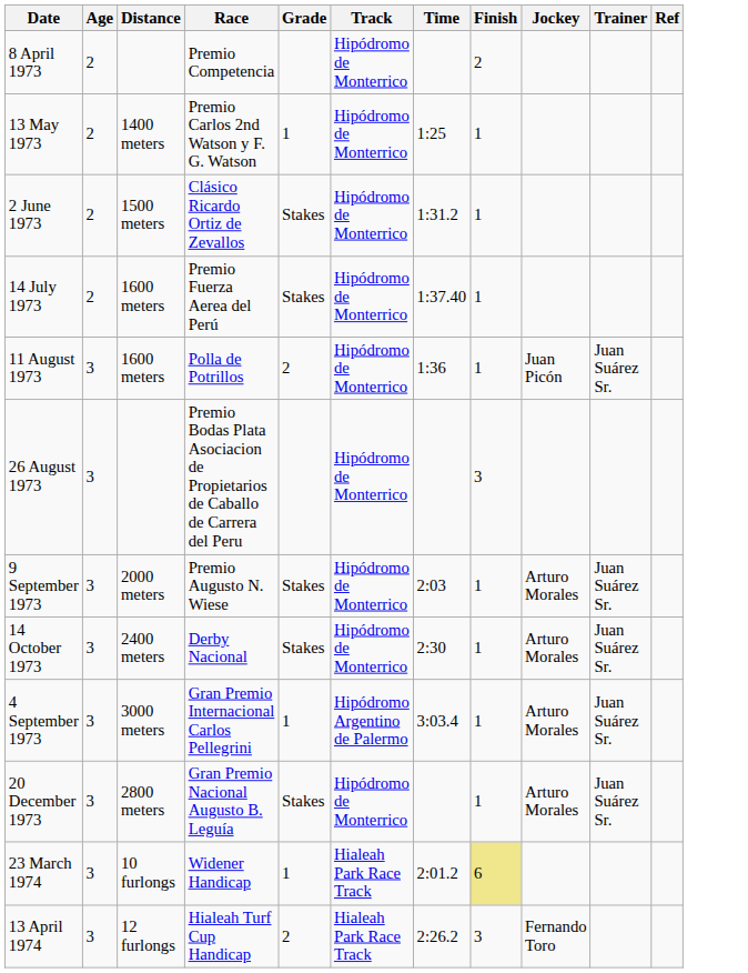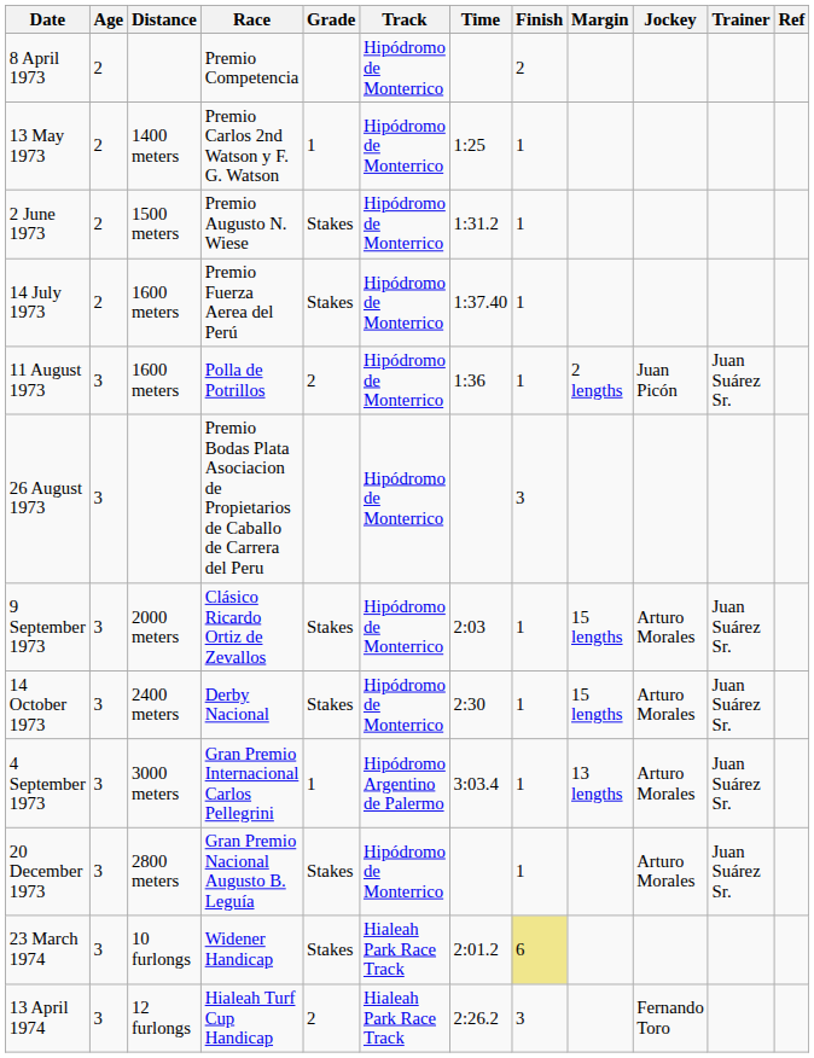 <table class="wikitable sortable">
 <tr>
 <th scope="col">Date</th>
 <th scope="col">Age</th>
 <th scope="col">Distance</th>
 <th scope="col">Race</th>
 <th scope="col">Grade</th>
 <th scope="col">Track</th>
 <th scope="col">Time</th>
 <th scope="col">Finish</th>
+<th scope="col">Margin</th>
 <th scope="col">Jockey</th>
 <th scope="col">Trainer</th>
 <th class="unsortable" scope="col">Ref</th>
 </tr>
 <tr>
 <td>8 April 1973</td>
 <td>2</td>
 <td></td>
 <td>Premio Competencia</td>
 <td></td>
 <td><a href='#'>Hipódromo de Monterrico</a></td>
 <td></td>
 <td>2</td>
 <td></td>
 <td></td>
 <td></td>
+<td></td>
 </tr>
 <tr>
 <td>13 May 1973</td>
 <td>2</td>
 <td>1400 meters</td>
 <td>Premio Carlos 2nd Watson y F. G. Watson</td>
 <td>1</td>
 <td><a href='#'>Hipódromo de Monterrico</a></td>
 <td>1:25</td>
 <td>1</td>
 <td></td>
 <td></td>
 <td></td>
+<td></td>
 </tr>
 <tr>
 <td>2 June 1973</td>
 <td>2</td>
 <td>1500 meters</td>
-<td><a href='#'>Clásico Ricardo Ortiz de Zevallos</a></td>
+<td>Premio Augusto N. Wiese</td>
 <td>Stakes</td>
 <td><a href='#'>Hipódromo de Monterrico</a></td>
 <td>1:31.2</td>
 <td>1</td>
+<td></td>
 <td></td>
 <td></td>
 <td></td>
 </tr>
 <tr>
 <td>14 July 1973</td>
 <td>2</td>
 <td>1600 meters</td>
 <td>Premio Fuerza Aerea del Perú</td>
 <td>Stakes</td>
 <td><a href='#'>Hipódromo de Monterrico</a></td>
 <td>1:37.40</td>
 <td>1</td>
 <td></td>
 <td></td>
 <td></td>
+<td></td>
 </tr>
 <tr>
 <td>11 August 1973</td>
 <td>3</td>
 <td>1600 meters</td>
 <td><a href='#'>Polla de Potrillos</a></td>
 <td>2</td>
 <td><a href='#'>Hipódromo de Monterrico</a></td>
 <td>1:36</td>
 <td>1</td>
+<td>2 <a href='#'>lengths</a></td>
 <td>Juan Picón</td>
 <td>Juan Suárez Sr.</td>
 <td></td>
 </tr>
 <tr>
 <td>26 August 1973</td>
 <td>3</td>
 <td></td>
 <td>Premio Bodas Plata Asociacion de Propietarios de Caballo de Carrera del Peru</td>
 <td></td>
 <td><a href='#'>Hipódromo de Monterrico</a></td>
 <td></td>
 <td>3</td>
 <td></td>
 <td></td>
 <td></td>
+<td></td>
 </tr>
 <tr>
 <td>9 September 1973</td>
 <td>3</td>
 <td>2000 meters</td>
-<td>Premio Augusto N. Wiese</td>
+<td><a href='#'>Clásico Ricardo Ortiz de Zevallos</a></td>
 <td>Stakes</td>
 <td><a href='#'>Hipódromo de Monterrico</a></td>
 <td>2:03</td>
 <td>1</td>
+<td>15 <a href='#'>lengths</a></td>
 <td>Arturo Morales</td>
 <td>Juan Suárez Sr.</td>
 <td></td>
 </tr>
 <tr>
 <td>14 October 1973</td>
 <td>3</td>
 <td>2400 meters</td>
 <td><a href='#'>Derby Nacional</a></td>
 <td>Stakes</td>
 <td><a href='#'>Hipódromo de Monterrico</a></td>
 <td>2:30</td>
 <td>1</td>
+<td>15 <a href='#'>lengths</a></td>
 <td>Arturo Morales</td>
 <td>Juan Suárez Sr.</td>
 <td></td>
 </tr>
 <tr>
 <td>4 September 1973</td>
 <td>3</td>
 <td>3000 meters</td>
 <td><a href='#'>Gran Premio Internacional Carlos Pellegrini</a></td>
 <td>1</td>
 <td><a href='#'>Hipódromo Argentino de Palermo</a></td>
 <td>3:03.4</td>
 <td>1</td>
+<td>13 <a href='#'>lengths</a></td>
 <td>Arturo Morales</td>
 <td>Juan Suárez Sr.</td>
 <td></td>
 </tr>
 <tr>
 <td>20 December 1973</td>
 <td>3</td>
 <td>2800 meters</td>
 <td><a href='#'>Gran Premio Nacional Augusto B. Leguía</a></td>
 <td>Stakes</td>
 <td><a href='#'>Hipódromo de Monterrico</a></td>
 <td></td>
 <td>1</td>
+<td></td>
 <td>Arturo Morales</td>
 <td>Juan Suárez Sr.</td>
 <td></td>
 </tr>
 <tr>
 <td>23 March 1974</td>
 <td>3</td>
 <td>10 furlongs</td>
 <td><a href='#'>Widener Handicap</a></td>
-<td>1</td>
+<td>Stakes</td>
 <td><a href='#'>Hialeah Park Race Track</a></td>
 <td>2:01.2</td>
 <td style="background: khaki;">6</td>
+<td></td>
 <td></td>
 <td></td>
 <td></td>
 </tr>
 <tr>
 <td>13 April 1974</td>
 <td>3</td>
 <td>12 furlongs</td>
 <td><a href='#'>Hialeah Turf Cup Handicap</a></td>
 <td>2</td>
 <td><a href='#'>Hialeah Park Race Track</a></td>
 <td>2:26.2</td>
 <td>3</td>
+<td></td>
 <td>Fernando Toro</td>
 <td></td>
 <td></td>
 </tr>
 </table>
